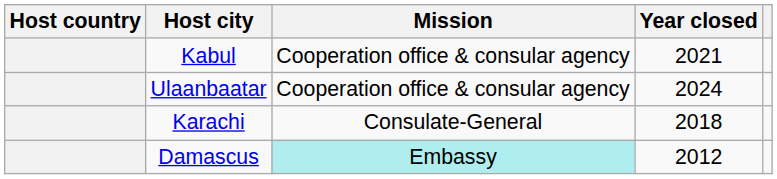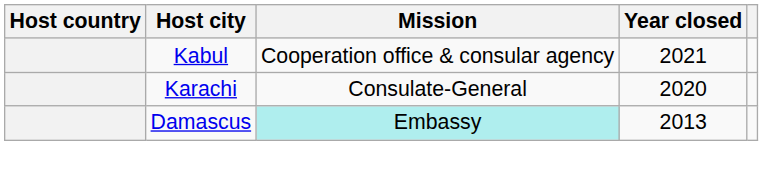 <table class="wikitable plainrowheaders" style="text-align:center;">
 <tr>
 <th scope="col">Host country</th>
 <th scope="col">Host city</th>
 <th scope="col">Mission</th>
 <th scope="col">Year closed</th>
 <th scope="col"></th>
 </tr>
 <tr>
 <th scope="row"></th>
 <td><a href='#'>Kabul</a></td>
 <td>Cooperation office & consular agency</td>
 <td>2021</td>
 <td></td>
 </tr>
 <tr>
 <th scope="row"></th>
-<td><a href='#'>Ulaanbaatar</a></td>
-<td>Cooperation office & consular agency</td>
-<td>2024</td>
-<td></td>
-</tr>
-<tr>
-<th scope="row"></th>
 <td><a href='#'>Karachi</a></td>
 <td>Consulate-General</td>
-<td>2018</td>
+<td>2020</td>
 <td></td>
 </tr>
 <tr>
 <th scope="row"></th>
 <td><a href='#'>Damascus</a></td>
 <td style="background: paleturquoise;">Embassy</td>
-<td>2012</td>
+<td>2013</td>
 <td></td>
 </tr>
 </table>
